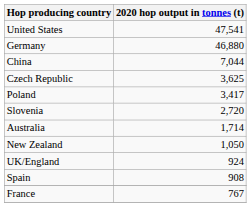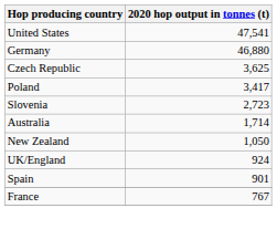 <table class="wikitable sortable">
 <tr>
 <th>Hop producing country</th>
 <th>2020 hop output in <a href='#'>tonnes</a> (t)</th>
 </tr>
 <tr>
 <td>United States</td>
 <td style="text-align:right;">47,541</td>
 </tr>
 <tr>
 <td>Germany</td>
 <td style="text-align:right;">46,880</td>
 </tr>
 <tr>
-<td>China</td>
-<td style="text-align:right;">7,044</td>
-</tr>
-<tr>
 <td>Czech Republic</td>
 <td style="text-align:right;">3,625</td>
 </tr>
 <tr>
 <td>Poland</td>
 <td style="text-align:right;">3,417</td>
 </tr>
 <tr>
 <td>Slovenia</td>
-<td style="text-align:right;">2,720</td>
+<td style="text-align:right;">2,723</td>
 </tr>
 <tr>
 <td>Australia</td>
 <td style="text-align:right;">1,714</td>
 </tr>
 <tr>
 <td>New Zealand</td>
 <td style="text-align:right;">1,050</td>
 </tr>
 <tr>
 <td>UK/England</td>
 <td style="text-align:right;">924</td>
 </tr>
 <tr>
 <td>Spain</td>
-<td style="text-align:right;">908</td>
+<td style="text-align:right;">901</td>
 </tr>
 <tr>
 </tr>
 <tr>
 <td>France</td>
 <td style="text-align:right;">767</td>
 </tr>
 <tr>
 </tr>
 </table>
